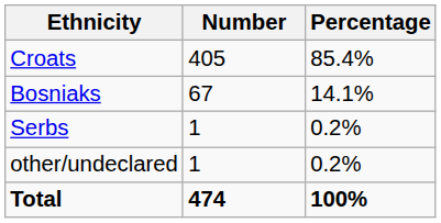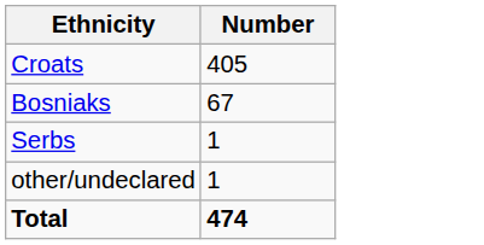 <table class="wikitable">
 <tr>
 <th width="100px">Ethnicity</th>
 <th width="80px">Number</th>
-<th width="80px">Percentage</th>
 </tr>
 <tr>
 <td><a href='#'>Croats</a></td>
 <td>405</td>
-<td>85.4%</td>
 </tr>
 <tr>
 <td><a href='#'>Bosniaks</a></td>
 <td>67</td>
-<td>14.1%</td>
 </tr>
 <tr>
 <td><a href='#'>Serbs</a></td>
 <td>1</td>
-<td>0.2%</td>
 </tr>
 <tr>
 <td>other/undeclared</td>
 <td>1</td>
-<td>0.2%</td>
 </tr>
 <tr>
 <td><strong>Total</strong></td>
 <td><strong>474</strong></td>
-<td><strong>100%</strong></td>
 </tr>
 </table>
